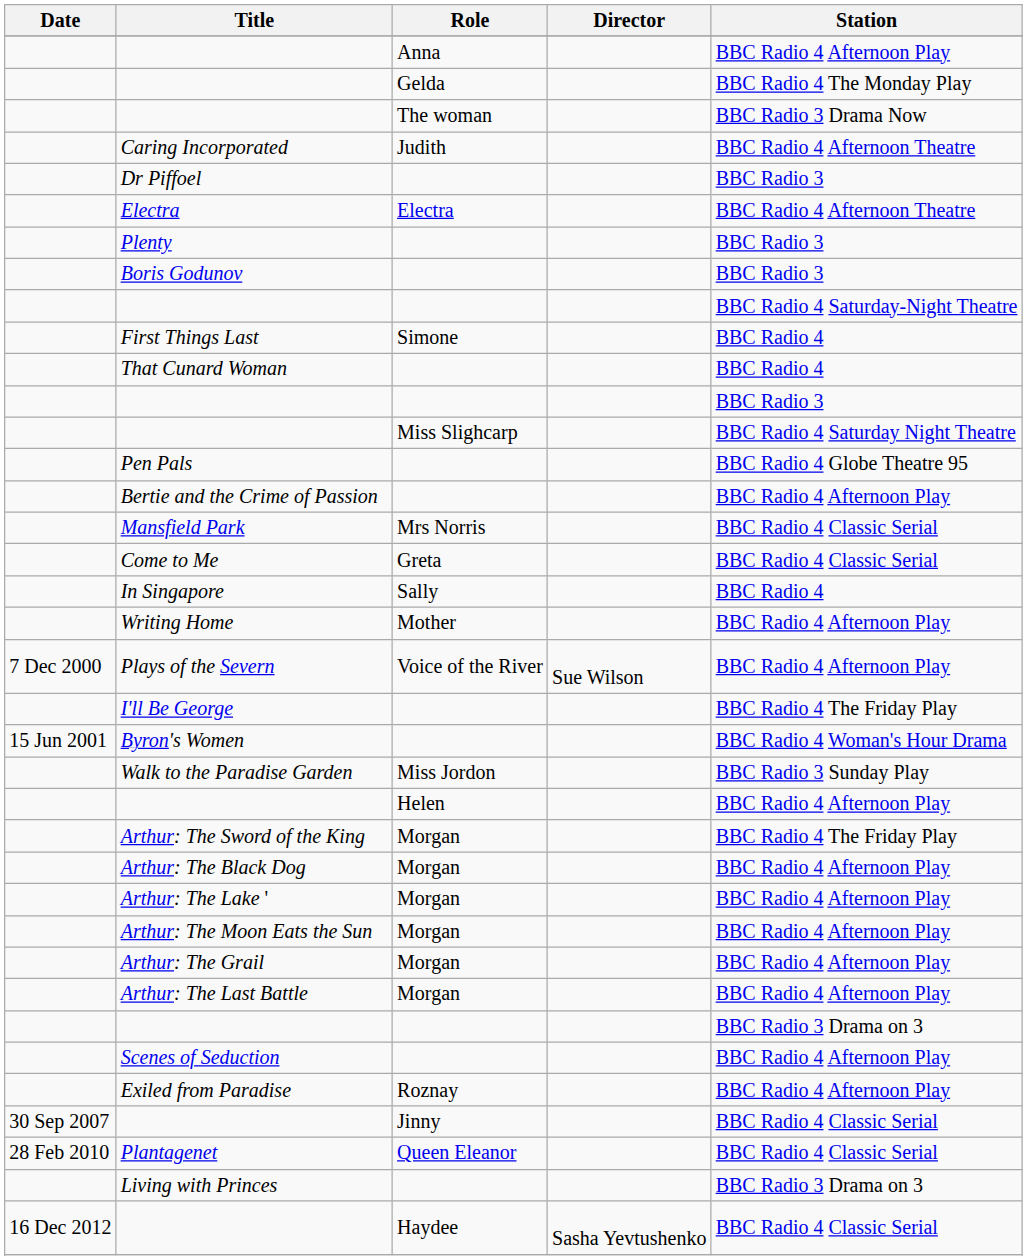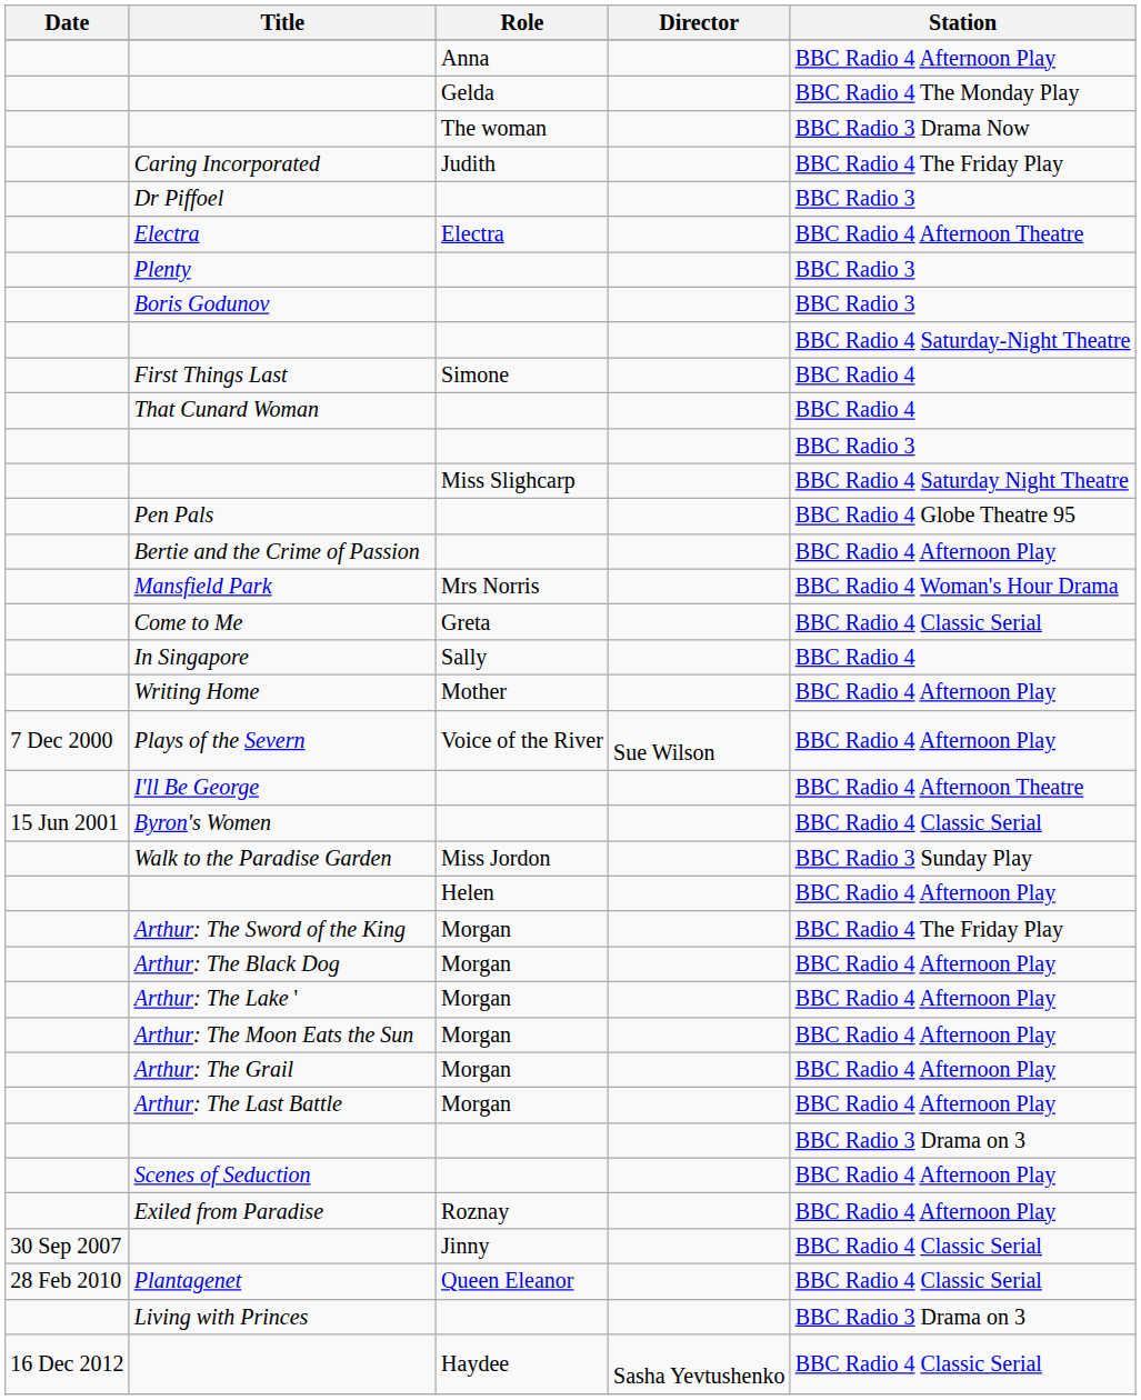 <table class="wikitable sortable">
 <tr>
 <th>Date</th>
 <th>Title</th>
 <th>Role</th>
 <th>Director</th>
 <th>Station</th>
 </tr>
 <tr>
 </tr>
 <tr>
 <td></td>
 <td><em></em> </td>
 <td>Anna</td>
 <td></td>
 <td><a href='#'>BBC Radio 4</a> <a href='#'>Afternoon Play</a></td>
 </tr>
 <tr>
 <td></td>
 <td><em></em> </td>
 <td>Gelda</td>
 <td></td>
 <td><a href='#'>BBC Radio 4</a> The Monday Play</td>
 </tr>
 <tr>
 <td></td>
 <td><em></em> </td>
 <td>The woman</td>
 <td></td>
 <td><a href='#'>BBC Radio 3</a> Drama Now</td>
 </tr>
 <tr>
 <td></td>
 <td><em>Caring Incorporated</em> </td>
 <td>Judith</td>
 <td></td>
-<td><a href='#'>BBC Radio 4</a> <a href='#'>Afternoon Theatre</a></td>
+<td><a href='#'>BBC Radio 4</a> The Friday Play</td>
 </tr>
 <tr>
 <td></td>
 <td><em>Dr Piffoel</em> </td>
 <td></td>
 <td></td>
 <td><a href='#'>BBC Radio 3</a></td>
 </tr>
 <tr>
 <td></td>
 <td><em><a href='#'>Electra</a></em> </td>
 <td><a href='#'>Electra</a></td>
 <td></td>
 <td><a href='#'>BBC Radio 4</a> <a href='#'>Afternoon Theatre</a></td>
 </tr>
 <tr>
 <td></td>
 <td><em><a href='#'>Plenty</a></em>  </td>
 <td></td>
 <td></td>
 <td><a href='#'>BBC Radio 3</a></td>
 </tr>
 <tr>
 <td></td>
 <td><em><a href='#'>Boris Godunov</a></em> </td>
 <td></td>
 <td></td>
 <td><a href='#'>BBC Radio 3</a></td>
 </tr>
 <tr>
 <td></td>
 <td><em></em>  </td>
 <td></td>
 <td></td>
 <td><a href='#'>BBC Radio 4</a> <a href='#'>Saturday-Night Theatre</a></td>
 </tr>
 <tr>
 <td></td>
 <td><em>First Things Last</em> </td>
 <td>Simone</td>
 <td></td>
 <td><a href='#'>BBC Radio 4</a></td>
 </tr>
 <tr>
 <td></td>
 <td><em>That Cunard Woman</em> </td>
 <td></td>
 <td></td>
 <td><a href='#'>BBC Radio 4</a></td>
 </tr>
 <tr>
 <td></td>
 <td><em></em> </td>
 <td></td>
 <td></td>
 <td><a href='#'>BBC Radio 3</a></td>
 </tr>
 <tr>
 <td></td>
 <td><em></em>  </td>
 <td>Miss Slighcarp</td>
 <td></td>
 <td><a href='#'>BBC Radio 4</a> <a href='#'>Saturday Night Theatre</a></td>
 </tr>
 <tr>
 <td></td>
 <td><em>Pen Pals</em>  </td>
 <td></td>
 <td></td>
 <td><a href='#'>BBC Radio 4</a> Globe Theatre 95</td>
 </tr>
 <tr>
 <td></td>
 <td><em>Bertie and the Crime of Passion</em>  </td>
 <td></td>
 <td></td>
 <td><a href='#'>BBC Radio 4</a> <a href='#'>Afternoon Play</a></td>
 </tr>
 <tr>
 <td></td>
 <td><em><a href='#'>Mansfield Park</a></em>  </td>
 <td>Mrs Norris</td>
 <td></td>
-<td><a href='#'>BBC Radio 4</a> <a href='#'>Classic Serial</a></td>
+<td><a href='#'>BBC Radio 4</a> <a href='#'>Woman's Hour Drama</a></td>
 </tr>
 <tr>
 <td></td>
 <td><em>Come to Me</em>  </td>
 <td>Greta</td>
 <td></td>
 <td><a href='#'>BBC Radio 4</a> <a href='#'>Classic Serial</a></td>
 </tr>
 <tr>
 <td></td>
 <td><em>In Singapore</em> </td>
 <td>Sally</td>
 <td></td>
 <td><a href='#'>BBC Radio 4</a></td>
 </tr>
 <tr>
 <td></td>
 <td><em>Writing Home</em> </td>
 <td>Mother</td>
 <td></td>
 <td><a href='#'>BBC Radio 4</a> <a href='#'>Afternoon Play</a></td>
 </tr>
 <tr>
 <td>7 Dec 2000</td>
 <td><em>Plays of the <a href='#'>Severn</a></em> </td>
 <td>Voice of the River</td>
 <td><br>Sue Wilson</td>
 <td><a href='#'>BBC Radio 4</a> <a href='#'>Afternoon Play</a></td>
 </tr>
 <tr>
 <td></td>
 <td><em><a href='#'>I'll Be George</a></em> </td>
 <td></td>
 <td></td>
-<td><a href='#'>BBC Radio 4</a> The Friday Play</td>
+<td><a href='#'>BBC Radio 4</a> <a href='#'>Afternoon Theatre</a></td>
 </tr>
 <tr>
 <td>15 Jun 2001</td>
 <td><em><a href='#'>Byron</a>'s Women</em> </td>
 <td></td>
 <td></td>
-<td><a href='#'>BBC Radio 4</a> <a href='#'>Woman's Hour Drama</a></td>
+<td><a href='#'>BBC Radio 4</a> <a href='#'>Classic Serial</a></td>
 </tr>
 <tr>
 <td></td>
 <td><em>Walk to the Paradise Garden</em> </td>
 <td>Miss Jordon</td>
 <td></td>
 <td><a href='#'>BBC Radio 3</a> Sunday Play</td>
 </tr>
 <tr>
 <td></td>
 <td><em></em> </td>
 <td>Helen</td>
 <td></td>
 <td><a href='#'>BBC Radio 4</a> <a href='#'>Afternoon Play</a></td>
 </tr>
 <tr>
 <td></td>
 <td><em><a href='#'>Arthur</a>: The Sword of the King</em>  </td>
 <td>Morgan</td>
 <td></td>
 <td><a href='#'>BBC Radio 4</a> The Friday Play</td>
 </tr>
 <tr>
 <td></td>
 <td><em><a href='#'>Arthur</a>: The Black Dog</em>  </td>
 <td>Morgan</td>
 <td></td>
 <td><a href='#'>BBC Radio 4</a> <a href='#'>Afternoon Play</a></td>
 </tr>
 <tr>
 <td></td>
 <td><em><a href='#'>Arthur</a>: The Lake</em> ' </td>
 <td>Morgan</td>
 <td></td>
 <td><a href='#'>BBC Radio 4</a> <a href='#'>Afternoon Play</a></td>
 </tr>
 <tr>
 <td></td>
 <td><em><a href='#'>Arthur</a>: The Moon Eats the Sun</em>  </td>
 <td>Morgan</td>
 <td></td>
 <td><a href='#'>BBC Radio 4</a> <a href='#'>Afternoon Play</a></td>
 </tr>
 <tr>
 <td></td>
 <td><em><a href='#'>Arthur</a>: The Grail</em>  </td>
 <td>Morgan</td>
 <td></td>
 <td><a href='#'>BBC Radio 4</a> <a href='#'>Afternoon Play</a></td>
 </tr>
 <tr>
 <td></td>
 <td><em><a href='#'>Arthur</a>: The Last Battle</em>  </td>
 <td>Morgan</td>
 <td></td>
 <td><a href='#'>BBC Radio 4</a> <a href='#'>Afternoon Play</a></td>
 </tr>
 <tr>
 <td></td>
 <td><em></em> </td>
 <td></td>
 <td></td>
 <td><a href='#'>BBC Radio 3</a> Drama on 3</td>
 </tr>
 <tr>
 <td></td>
 <td><em><a href='#'>Scenes of Seduction</a></em> </td>
 <td></td>
 <td></td>
 <td><a href='#'>BBC Radio 4</a> <a href='#'>Afternoon Play</a></td>
 </tr>
 <tr>
 <td></td>
 <td><em>Exiled from Paradise</em> </td>
 <td>Roznay</td>
 <td></td>
 <td><a href='#'>BBC Radio 4</a> <a href='#'>Afternoon Play</a></td>
 </tr>
 <tr>
 <td>30 Sep 2007</td>
 <td><em></em>  </td>
 <td>Jinny</td>
 <td></td>
 <td><a href='#'>BBC Radio 4</a> <a href='#'>Classic Serial</a></td>
 </tr>
 <tr>
 <td>28 Feb 2010</td>
 <td><em><a href='#'>Plantagenet</a></em> </td>
 <td><a href='#'>Queen Eleanor</a></td>
 <td></td>
 <td><a href='#'>BBC Radio 4</a> <a href='#'>Classic Serial</a></td>
 </tr>
 <tr>
 <td></td>
 <td><em>Living with Princes</em> </td>
 <td></td>
 <td></td>
 <td><a href='#'>BBC Radio 3</a> Drama on 3</td>
 </tr>
 <tr https://genome.ch.bbc.co.uk/>
 <td>16 Dec 2012</td>
 <td><em></em> </td>
 <td>Haydee</td>
 <td><br>Sasha Yevtushenko</td>
 <td><a href='#'>BBC Radio 4</a> <a href='#'>Classic Serial</a></td>
 </tr>
 <tr>
 </tr>
 <tr>
 </tr>
 </table>
